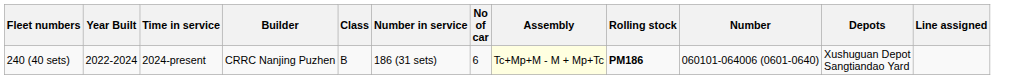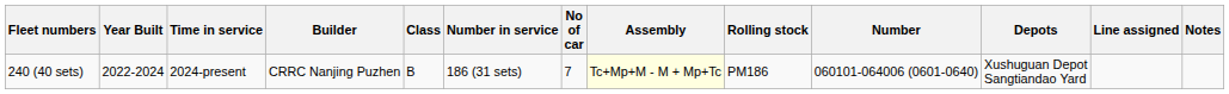 <table class="wikitable sortable" style="font-size: 95%;" |>
 <tr>
 <th>Fleet numbers</th>
 <th>Year Built</th>
 <th>Time in service</th>
 <th>Builder</th>
 <th>Class</th>
 <th>Number in service</th>
 <th>No <br>of<br> car</th>
 <th>Assembly</th>
 <th>Rolling stock</th>
 <th>Number</th>
 <th>Depots</th>
 <th>Line assigned</th>
+<th>Notes</th>
 </tr>
 <tr bo,>
 <td>240 (40 sets)</td>
 <td>2022-2024</td>
 <td>2024-present</td>
 <td>CRRC Nanjing Puzhen</td>
 <td>B</td>
 <td>186 (31 sets)</td>
-<td>6</td>
+<td>7</td>
 <td style="background: lightyellow;">Tc+Mp+M - M + Mp+Tc</td>
-<td><strong>PM186</strong></td>
+<td>PM186</td>
 <td>060101-064006 (0601-0640)</td>
 <td>Xushuguan Depot<br>Sangtiandao Yard</td>
 <td></td>
+<td></td>
 </tr>
 </table>
